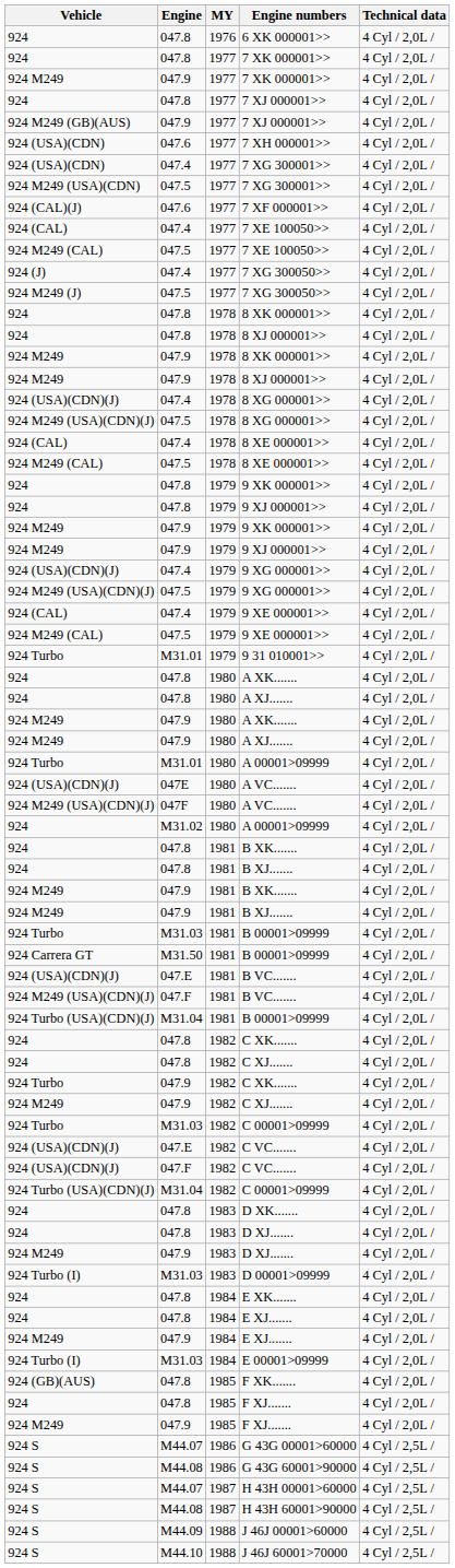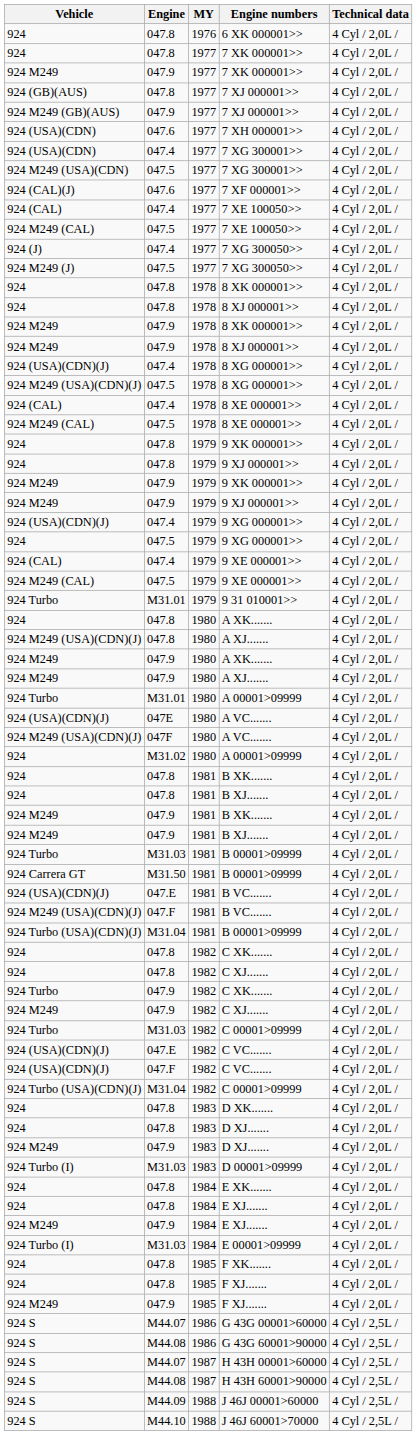 <table class="wikitable">
 <tr>
 <th>Vehicle</th>
 <th>Engine</th>
 <th>MY</th>
 <th>Engine numbers</th>
 <th>Technical data</th>
 </tr>
 <tr>
 <td>924</td>
 <td>047.8</td>
 <td>1976</td>
 <td>6 XK 000001>></td>
 <td>4 Cyl / 2,0L / </td>
 </tr>
 <tr>
 <td>924</td>
 <td>047.8</td>
 <td>1977</td>
 <td>7 XK 000001>></td>
 <td>4 Cyl / 2,0L / </td>
 </tr>
 <tr>
 <td>924 M249</td>
 <td>047.9</td>
 <td>1977</td>
 <td>7 XK 000001>></td>
 <td>4 Cyl / 2,0L / </td>
 </tr>
 <tr>
-<td>924</td>
+<td>924 (GB)(AUS)</td>
 <td>047.8</td>
 <td>1977</td>
 <td>7 XJ 000001>></td>
 <td>4 Cyl / 2,0L / </td>
 </tr>
 <tr>
 <td>924 M249 (GB)(AUS)</td>
 <td>047.9</td>
 <td>1977</td>
 <td>7 XJ 000001>></td>
 <td>4 Cyl / 2,0L / </td>
 </tr>
 <tr>
 <td>924 (USA)(CDN)</td>
 <td>047.6</td>
 <td>1977</td>
 <td>7 XH 000001>></td>
 <td>4 Cyl / 2,0L / </td>
 </tr>
 <tr>
 <td>924 (USA)(CDN)</td>
 <td>047.4</td>
 <td>1977</td>
 <td>7 XG 300001>></td>
 <td>4 Cyl / 2,0L / </td>
 </tr>
 <tr>
 <td>924 M249 (USA)(CDN)</td>
 <td>047.5</td>
 <td>1977</td>
 <td>7 XG 300001>></td>
 <td>4 Cyl / 2,0L / </td>
 </tr>
 <tr>
 <td>924 (CAL)(J)</td>
 <td>047.6</td>
 <td>1977</td>
 <td>7 XF 000001>></td>
 <td>4 Cyl / 2,0L / </td>
 </tr>
 <tr>
 <td>924 (CAL)</td>
 <td>047.4</td>
 <td>1977</td>
 <td>7 XE 100050>></td>
 <td>4 Cyl / 2,0L / </td>
 </tr>
 <tr>
 <td>924 M249 (CAL)</td>
 <td>047.5</td>
 <td>1977</td>
 <td>7 XE 100050>></td>
 <td>4 Cyl / 2,0L / </td>
 </tr>
 <tr>
 <td>924 (J)</td>
 <td>047.4</td>
 <td>1977</td>
 <td>7 XG 300050>></td>
 <td>4 Cyl / 2,0L / </td>
 </tr>
 <tr>
 <td>924 M249 (J)</td>
 <td>047.5</td>
 <td>1977</td>
 <td>7 XG 300050>></td>
 <td>4 Cyl / 2,0L / </td>
 </tr>
 <tr>
 <td>924</td>
 <td>047.8</td>
 <td>1978</td>
 <td>8 XK 000001>></td>
 <td>4 Cyl / 2,0L / </td>
 </tr>
 <tr>
 <td>924</td>
 <td>047.8</td>
 <td>1978</td>
 <td>8 XJ 000001>></td>
 <td>4 Cyl / 2,0L / </td>
 </tr>
 <tr>
 <td>924 M249</td>
 <td>047.9</td>
 <td>1978</td>
 <td>8 XK 000001>></td>
 <td>4 Cyl / 2,0L / </td>
 </tr>
 <tr>
 <td>924 M249</td>
 <td>047.9</td>
 <td>1978</td>
 <td>8 XJ 000001>></td>
 <td>4 Cyl / 2,0L / </td>
 </tr>
 <tr>
 <td>924 (USA)(CDN)(J)</td>
 <td>047.4</td>
 <td>1978</td>
 <td>8 XG 000001>></td>
 <td>4 Cyl / 2,0L / </td>
 </tr>
 <tr>
 <td>924 M249 (USA)(CDN)(J)</td>
 <td>047.5</td>
 <td>1978</td>
 <td>8 XG 000001>></td>
 <td>4 Cyl / 2,0L / </td>
 </tr>
 <tr>
 <td>924 (CAL)</td>
 <td>047.4</td>
 <td>1978</td>
 <td>8 XE 000001>></td>
 <td>4 Cyl / 2,0L / </td>
 </tr>
 <tr>
 <td>924 M249 (CAL)</td>
 <td>047.5</td>
 <td>1978</td>
 <td>8 XE 000001>></td>
 <td>4 Cyl / 2,0L / </td>
 </tr>
 <tr>
 <td>924</td>
 <td>047.8</td>
 <td>1979</td>
 <td>9 XK 000001>></td>
 <td>4 Cyl / 2,0L / </td>
 </tr>
 <tr>
 <td>924</td>
 <td>047.8</td>
 <td>1979</td>
 <td>9 XJ 000001>></td>
 <td>4 Cyl / 2,0L / </td>
 </tr>
 <tr>
 <td>924 M249</td>
 <td>047.9</td>
 <td>1979</td>
 <td>9 XK 000001>></td>
 <td>4 Cyl / 2,0L / </td>
 </tr>
 <tr>
 <td>924 M249</td>
 <td>047.9</td>
 <td>1979</td>
 <td>9 XJ 000001>></td>
 <td>4 Cyl / 2,0L / </td>
 </tr>
 <tr>
 <td>924 (USA)(CDN)(J)</td>
 <td>047.4</td>
 <td>1979</td>
 <td>9 XG 000001>></td>
 <td>4 Cyl / 2,0L / </td>
 </tr>
 <tr>
-<td>924 M249 (USA)(CDN)(J)</td>
+<td>924</td>
 <td>047.5</td>
 <td>1979</td>
 <td>9 XG 000001>></td>
 <td>4 Cyl / 2,0L / </td>
 </tr>
 <tr>
 <td>924 (CAL)</td>
 <td>047.4</td>
 <td>1979</td>
 <td>9 XE 000001>></td>
 <td>4 Cyl / 2,0L / </td>
 </tr>
 <tr>
 <td>924 M249 (CAL)</td>
 <td>047.5</td>
 <td>1979</td>
 <td>9 XE 000001>></td>
 <td>4 Cyl / 2,0L / </td>
 </tr>
 <tr>
 <td>924 Turbo</td>
 <td>M31.01</td>
 <td>1979</td>
 <td>9 31 010001>></td>
 <td>4 Cyl / 2,0L / </td>
 </tr>
 <tr>
 <td>924</td>
 <td>047.8</td>
 <td>1980</td>
 <td>A XK.......</td>
 <td>4 Cyl / 2,0L / </td>
 </tr>
 <tr>
-<td>924</td>
+<td>924 M249 (USA)(CDN)(J)</td>
 <td>047.8</td>
 <td>1980</td>
 <td>A XJ.......</td>
 <td>4 Cyl / 2,0L / </td>
 </tr>
 <tr>
 <td>924 M249</td>
 <td>047.9</td>
 <td>1980</td>
 <td>A XK.......</td>
 <td>4 Cyl / 2,0L / </td>
 </tr>
 <tr>
 <td>924 M249</td>
 <td>047.9</td>
 <td>1980</td>
 <td>A XJ.......</td>
 <td>4 Cyl / 2,0L / </td>
 </tr>
 <tr>
 <td>924 Turbo</td>
 <td>M31.01</td>
 <td>1980</td>
 <td>A 00001>09999</td>
 <td>4 Cyl / 2,0L / </td>
 </tr>
 <tr>
 <td>924 (USA)(CDN)(J)</td>
 <td>047E</td>
 <td>1980</td>
 <td>A VC.......</td>
 <td>4 Cyl / 2,0L / </td>
 </tr>
 <tr>
 <td>924 M249 (USA)(CDN)(J)</td>
 <td>047F</td>
 <td>1980</td>
 <td>A VC.......</td>
 <td>4 Cyl / 2,0L / </td>
 </tr>
 <tr>
 <td>924</td>
 <td>M31.02</td>
 <td>1980</td>
 <td>A 00001>09999</td>
 <td>4 Cyl / 2,0L / </td>
 </tr>
 <tr>
 <td>924</td>
 <td>047.8</td>
 <td>1981</td>
 <td>B XK.......</td>
 <td>4 Cyl / 2,0L / </td>
 </tr>
 <tr>
 <td>924</td>
 <td>047.8</td>
 <td>1981</td>
 <td>B XJ.......</td>
 <td>4 Cyl / 2,0L / </td>
 </tr>
 <tr>
 <td>924 M249</td>
 <td>047.9</td>
 <td>1981</td>
 <td>B XK.......</td>
 <td>4 Cyl / 2,0L / </td>
 </tr>
 <tr>
 <td>924 M249</td>
 <td>047.9</td>
 <td>1981</td>
 <td>B XJ.......</td>
 <td>4 Cyl / 2,0L / </td>
 </tr>
 <tr>
 <td>924 Turbo</td>
 <td>M31.03</td>
 <td>1981</td>
 <td>B 00001>09999</td>
 <td>4 Cyl / 2,0L / </td>
 </tr>
 <tr>
 <td>924 Carrera GT</td>
 <td>M31.50</td>
 <td>1981</td>
 <td>B 00001>09999</td>
 <td>4 Cyl / 2,0L / </td>
 </tr>
 <tr>
 <td>924 (USA)(CDN)(J)</td>
 <td>047.E</td>
 <td>1981</td>
 <td>B VC.......</td>
 <td>4 Cyl / 2,0L / </td>
 </tr>
 <tr>
 <td>924 M249 (USA)(CDN)(J)</td>
 <td>047.F</td>
 <td>1981</td>
 <td>B VC.......</td>
 <td>4 Cyl / 2,0L / </td>
 </tr>
 <tr>
 <td>924 Turbo (USA)(CDN)(J)</td>
 <td>M31.04</td>
 <td>1981</td>
 <td>B 00001>09999</td>
 <td>4 Cyl / 2,0L / </td>
 </tr>
 <tr>
 <td>924</td>
 <td>047.8</td>
 <td>1982</td>
 <td>C XK.......</td>
 <td>4 Cyl / 2,0L / </td>
 </tr>
 <tr>
 <td>924</td>
 <td>047.8</td>
 <td>1982</td>
 <td>C XJ.......</td>
 <td>4 Cyl / 2,0L / </td>
 </tr>
 <tr>
 <td>924 Turbo</td>
 <td>047.9</td>
 <td>1982</td>
 <td>C XK.......</td>
 <td>4 Cyl / 2,0L / </td>
 </tr>
 <tr>
 <td>924 M249</td>
 <td>047.9</td>
 <td>1982</td>
 <td>C XJ.......</td>
 <td>4 Cyl / 2,0L / </td>
 </tr>
 <tr>
 <td>924 Turbo</td>
 <td>M31.03</td>
 <td>1982</td>
 <td>C 00001>09999</td>
 <td>4 Cyl / 2,0L / </td>
 </tr>
 <tr>
 <td>924 (USA)(CDN)(J)</td>
 <td>047.E</td>
 <td>1982</td>
 <td>C VC.......</td>
 <td>4 Cyl / 2,0L / </td>
 </tr>
 <tr>
 <td>924 (USA)(CDN)(J)</td>
 <td>047.F</td>
 <td>1982</td>
 <td>C VC.......</td>
 <td>4 Cyl / 2,0L / </td>
 </tr>
 <tr>
 <td>924 Turbo (USA)(CDN)(J)</td>
 <td>M31.04</td>
 <td>1982</td>
 <td>C 00001>09999</td>
 <td>4 Cyl / 2,0L / </td>
 </tr>
 <tr>
 <td>924</td>
 <td>047.8</td>
 <td>1983</td>
 <td>D XK.......</td>
 <td>4 Cyl / 2,0L / </td>
 </tr>
 <tr>
 <td>924</td>
 <td>047.8</td>
 <td>1983</td>
 <td>D XJ.......</td>
 <td>4 Cyl / 2,0L / </td>
 </tr>
 <tr>
 <td>924 M249</td>
 <td>047.9</td>
 <td>1983</td>
 <td>D XJ.......</td>
 <td>4 Cyl / 2,0L / </td>
 </tr>
 <tr>
 <td>924 Turbo (I)</td>
 <td>M31.03</td>
 <td>1983</td>
 <td>D 00001>09999</td>
 <td>4 Cyl / 2,0L / </td>
 </tr>
 <tr>
 <td>924</td>
 <td>047.8</td>
 <td>1984</td>
 <td>E XK.......</td>
 <td>4 Cyl / 2,0L / </td>
 </tr>
 <tr>
 <td>924</td>
 <td>047.8</td>
 <td>1984</td>
 <td>E XJ.......</td>
 <td>4 Cyl / 2,0L / </td>
 </tr>
 <tr>
 <td>924 M249</td>
 <td>047.9</td>
 <td>1984</td>
 <td>E XJ.......</td>
 <td>4 Cyl / 2,0L / </td>
 </tr>
 <tr>
 <td>924 Turbo (I)</td>
 <td>M31.03</td>
 <td>1984</td>
 <td>E 00001>09999</td>
 <td>4 Cyl / 2,0L / </td>
 </tr>
 <tr>
-<td>924 (GB)(AUS)</td>
+<td>924</td>
 <td>047.8</td>
 <td>1985</td>
 <td>F XK.......</td>
 <td>4 Cyl / 2,0L / </td>
 </tr>
 <tr>
 <td>924</td>
 <td>047.8</td>
 <td>1985</td>
 <td>F XJ.......</td>
 <td>4 Cyl / 2,0L / </td>
 </tr>
 <tr>
 <td>924 M249</td>
 <td>047.9</td>
 <td>1985</td>
 <td>F XJ.......</td>
 <td>4 Cyl / 2,0L / </td>
 </tr>
 <tr>
 <td>924 S</td>
 <td>M44.07</td>
 <td>1986</td>
 <td>G 43G 00001>60000</td>
 <td>4 Cyl / 2,5L / </td>
 </tr>
 <tr>
 <td>924 S</td>
 <td>M44.08</td>
 <td>1986</td>
 <td>G 43G 60001>90000</td>
 <td>4 Cyl / 2,5L / </td>
 </tr>
 <tr>
 <td>924 S</td>
 <td>M44.07</td>
 <td>1987</td>
 <td>H 43H 00001>60000</td>
 <td>4 Cyl / 2,5L / </td>
 </tr>
 <tr>
 <td>924 S</td>
 <td>M44.08</td>
 <td>1987</td>
 <td>H 43H 60001>90000</td>
 <td>4 Cyl / 2,5L / </td>
 </tr>
 <tr>
 <td>924 S</td>
 <td>M44.09</td>
 <td>1988</td>
 <td>J 46J 00001>60000</td>
 <td>4 Cyl / 2,5L / </td>
 </tr>
 <tr>
 <td>924 S</td>
 <td>M44.10</td>
 <td>1988</td>
 <td>J 46J 60001>70000</td>
 <td>4 Cyl / 2,5L / </td>
 </tr>
 </table>
